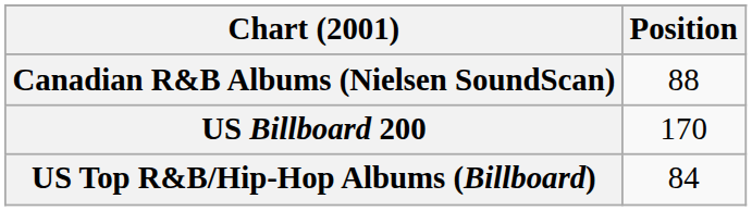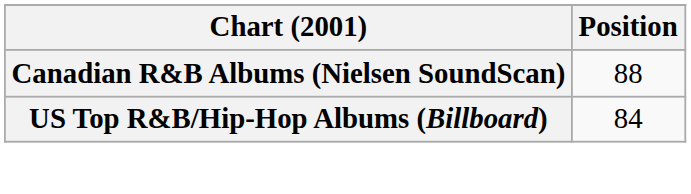 <table class="wikitable sortable plainrowheaders">
 <tr>
 </tr>
 <tr>
 <th scope="col">Chart (2001)</th>
 <th scope="col">Position</th>
 </tr>
 <tr>
 <th scope="row">Canadian R&B Albums (Nielsen SoundScan)</th>
 <td style="text-align:center;">88</td>
 </tr>
 <tr>
-<th scope="row">US <em>Billboard</em> 200</th>
-<td style="text-align:center;">170</td>
-</tr>
-<tr>
 <th scope="row">US Top R&B/Hip-Hop Albums (<em>Billboard</em>)</th>
 <td style="text-align:center;">84</td>
 </tr>
 </table>
